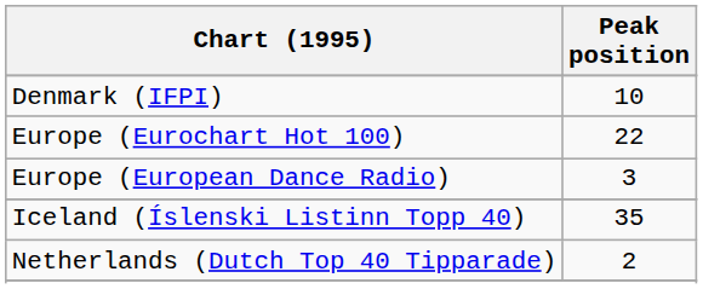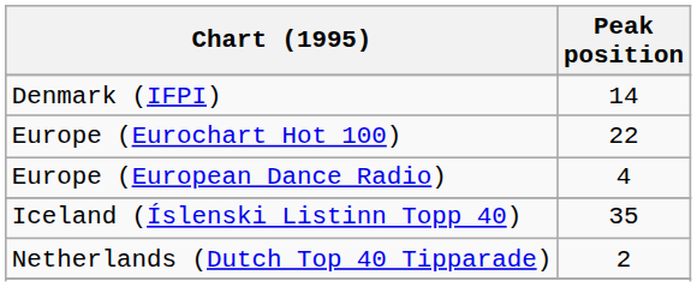 <table class="wikitable sortable">
 <tr>
 <th>Chart (1995)</th>
 <th>Peak<br>position</th>
 </tr>
 <tr>
 </tr>
 <tr>
 </tr>
 <tr>
 </tr>
 <tr>
 <td>Denmark (<a href='#'>IFPI</a>)</td>
-<td style="text-align:center;">10</td>
+<td style="text-align:center;">14</td>
 </tr>
 <tr>
 <td>Europe (<a href='#'>Eurochart Hot 100</a>)</td>
 <td style="text-align:center;">22</td>
 </tr>
 <tr>
 <td>Europe (<a href='#'>European Dance Radio</a>)</td>
-<td style="text-align:center;">3</td>
+<td style="text-align:center;">4</td>
 </tr>
 <tr>
 </tr>
 <tr>
 </tr>
 <tr>
 <td>Iceland (<a href='#'>Íslenski Listinn Topp 40</a>)</td>
 <td style="text-align:center;">35</td>
 </tr>
 <tr>
 <td>Netherlands (<a href='#'>Dutch Top 40 Tipparade</a>)</td>
 <td style="text-align:center;">2</td>
 </tr>
 <tr>
 </tr>
 <tr>
 </tr>
 <tr>
 </tr>
 <tr>
 </tr>
 </table>
